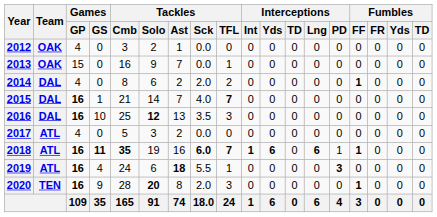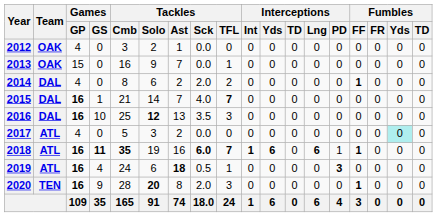 <table class="wikitable" style="text-align:center">
 <tr>
 <th rowspan="2">Year</th>
 <th rowspan="2">Team</th>
 <th colspan="2">Games</th>
 <th colspan="5">Tackles</th>
 <th colspan="5">Interceptions</th>
 <th colspan="4">Fumbles</th>
 </tr>
 <tr>
 <th>GP</th>
 <th>GS</th>
 <th>Cmb</th>
 <th>Solo</th>
 <th>Ast</th>
 <th>Sck</th>
 <th>TFL</th>
 <th>Int</th>
 <th>Yds</th>
 <th>TD</th>
 <th>Lng</th>
 <th>PD</th>
 <th>FF</th>
 <th>FR</th>
 <th>Yds</th>
 <th>TD</th>
 </tr>
 <tr>
 <th><a href='#'>2012</a></th>
 <th><a href='#'>OAK</a></th>
 <td>4</td>
 <td>0</td>
 <td>3</td>
 <td>2</td>
 <td>1</td>
 <td>0.0</td>
 <td>0</td>
 <td>0</td>
 <td>0</td>
 <td>0</td>
 <td>0</td>
 <td>0</td>
 <td>0</td>
 <td>0</td>
 <td>0</td>
 <td>0</td>
 </tr>
 <tr>
 <th><a href='#'>2013</a></th>
 <th><a href='#'>OAK</a></th>
 <td>15</td>
 <td>0</td>
 <td>16</td>
 <td>9</td>
 <td>7</td>
 <td>0.0</td>
 <td>1</td>
 <td>0</td>
 <td>0</td>
 <td>0</td>
 <td>0</td>
 <td>0</td>
 <td>0</td>
 <td>0</td>
 <td>0</td>
 <td>0</td>
 </tr>
 <tr>
 <th><a href='#'>2014</a></th>
 <th><a href='#'>DAL</a></th>
 <td>4</td>
 <td>0</td>
 <td>8</td>
 <td>6</td>
 <td>2</td>
 <td>2.0</td>
 <td>2</td>
 <td>0</td>
 <td>0</td>
 <td>0</td>
 <td>0</td>
 <td>0</td>
 <td><strong>1</strong></td>
 <td>0</td>
 <td>0</td>
 <td>0</td>
 </tr>
 <tr>
 <th><a href='#'>2015</a></th>
 <th><a href='#'>DAL</a></th>
 <td><strong>16</strong></td>
 <td>1</td>
 <td>21</td>
 <td>14</td>
 <td>7</td>
 <td>4.0</td>
 <td><strong>7</strong></td>
 <td>0</td>
 <td>0</td>
 <td>0</td>
 <td>0</td>
 <td>0</td>
 <td>0</td>
 <td>0</td>
 <td>0</td>
 <td>0</td>
 </tr>
 <tr>
 <th><a href='#'>2016</a></th>
 <th><a href='#'>DAL</a></th>
 <td><strong>16</strong></td>
 <td>10</td>
 <td>25</td>
 <td><strong>12</strong></td>
 <td>13</td>
 <td>3.5</td>
 <td>3</td>
 <td>0</td>
 <td>0</td>
 <td>0</td>
 <td>0</td>
 <td>0</td>
 <td>0</td>
 <td>0</td>
 <td>0</td>
 <td>0</td>
 </tr>
 <tr>
 <th><a href='#'>2017</a></th>
 <th><a href='#'>ATL</a></th>
 <td>4</td>
 <td>0</td>
 <td>5</td>
 <td>3</td>
 <td>2</td>
 <td>0.0</td>
 <td>0</td>
 <td>0</td>
 <td>0</td>
 <td>0</td>
 <td>0</td>
 <td>0</td>
 <td>0</td>
 <td>0</td>
-<td>0</td>
+<td style="background: paleturquoise;">0</td>
 <td>0</td>
 </tr>
 <tr>
 <th><a href='#'>2018</a></th>
 <th><a href='#'>ATL</a></th>
 <td><strong>16</strong></td>
 <td><strong>11</strong></td>
 <td><strong>35</strong></td>
 <td>19</td>
 <td>16</td>
 <td><strong>6.0</strong></td>
 <td><strong>7</strong></td>
 <td><strong>1</strong></td>
 <td><strong>6</strong></td>
 <td>0</td>
 <td><strong>6</strong></td>
 <td>1</td>
 <td><strong>1</strong></td>
 <td>0</td>
 <td>0</td>
 <td>0</td>
 </tr>
 <tr>
 <th><a href='#'>2019</a></th>
 <th><a href='#'>ATL</a></th>
 <td><strong>16</strong></td>
 <td>4</td>
 <td>24</td>
 <td>6</td>
 <td><strong>18</strong></td>
-<td>5.5</td>
+<td>0.5</td>
 <td>1</td>
 <td>0</td>
 <td>0</td>
 <td>0</td>
 <td>0</td>
 <td><strong>3</strong></td>
 <td>0</td>
 <td>0</td>
 <td>0</td>
 <td>0</td>
 </tr>
 <tr>
 <th><a href='#'>2020</a></th>
 <th><a href='#'>TEN</a></th>
 <td><strong>16</strong></td>
 <td>9</td>
 <td>28</td>
 <td><strong>20</strong></td>
 <td>8</td>
 <td>2.0</td>
 <td>3</td>
 <td>0</td>
 <td>0</td>
 <td>0</td>
 <td>0</td>
 <td>0</td>
 <td><strong>1</strong></td>
 <td>0</td>
 <td>0</td>
 <td>0</td>
 </tr>
 <tr>
 <th colspan="2"></th>
 <th>109</th>
 <th>35</th>
 <th>165</th>
 <th>91</th>
 <th>74</th>
 <th>18.0</th>
 <th>24</th>
 <th>1</th>
 <th>6</th>
 <th>0</th>
 <th>6</th>
 <th>4</th>
 <th>3</th>
 <th>0</th>
 <th>0</th>
 <th>0</th>
 </tr>
 </table>
